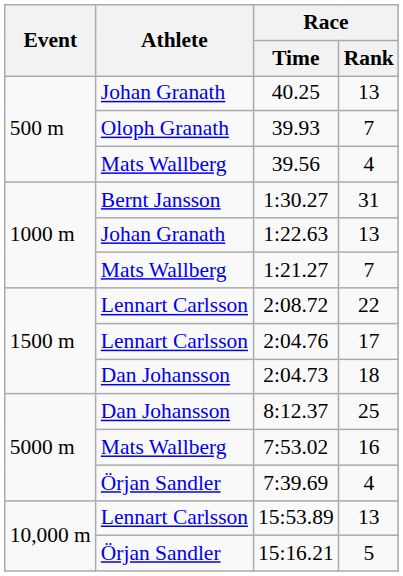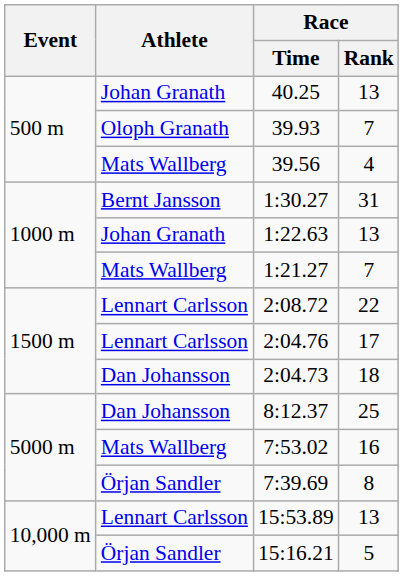 <table class="wikitable" border="1" style="font-size:90%">
 <tr>
 <th rowspan=2>Event</th>
 <th rowspan=2>Athlete</th>
 <th colspan=2>Race</th>
 </tr>
 <tr>
 <th>Time</th>
 <th>Rank</th>
 </tr>
 <tr>
 <td rowspan=3>500 m</td>
 <td><a href='#'>Johan Granath</a></td>
 <td align=center>40.25</td>
 <td align=center>13</td>
 </tr>
 <tr>
 <td><a href='#'>Oloph Granath</a></td>
 <td align=center>39.93</td>
 <td align=center>7</td>
 </tr>
 <tr>
 <td><a href='#'>Mats Wallberg</a></td>
 <td align=center>39.56</td>
 <td align=center>4</td>
 </tr>
 <tr>
 <td rowspan=3>1000 m</td>
 <td><a href='#'>Bernt Jansson</a></td>
 <td align=center>1:30.27</td>
 <td align=center>31</td>
 </tr>
 <tr>
 <td><a href='#'>Johan Granath</a></td>
 <td align=center>1:22.63</td>
 <td align=center>13</td>
 </tr>
 <tr>
 <td><a href='#'>Mats Wallberg</a></td>
 <td align=center>1:21.27</td>
 <td align=center>7</td>
 </tr>
 <tr>
 <td rowspan=3>1500 m</td>
 <td><a href='#'>Lennart Carlsson</a></td>
 <td align=center>2:08.72</td>
 <td align=center>22</td>
 </tr>
 <tr>
 <td><a href='#'>Lennart Carlsson</a></td>
 <td align=center>2:04.76</td>
 <td align=center>17</td>
 </tr>
 <tr>
 <td><a href='#'>Dan Johansson</a></td>
 <td align=center>2:04.73</td>
 <td align=center>18</td>
 </tr>
 <tr>
 <td rowspan=3>5000 m</td>
 <td><a href='#'>Dan Johansson</a></td>
 <td align=center>8:12.37</td>
 <td align=center>25</td>
 </tr>
 <tr>
 <td><a href='#'>Mats Wallberg</a></td>
 <td align=center>7:53.02</td>
 <td align=center>16</td>
 </tr>
 <tr>
 <td><a href='#'>Örjan Sandler</a></td>
 <td align=center>7:39.69</td>
-<td align=center>4</td>
+<td align=center>8</td>
 </tr>
 <tr>
 <td rowspan=2>10,000 m</td>
 <td><a href='#'>Lennart Carlsson</a></td>
 <td align=center>15:53.89</td>
 <td align=center>13</td>
 </tr>
 <tr>
 <td><a href='#'>Örjan Sandler</a></td>
 <td align=center>15:16.21</td>
 <td align=center>5</td>
 </tr>
 </table>
